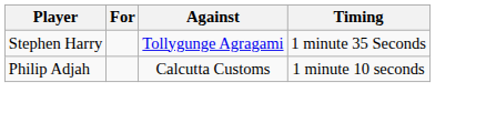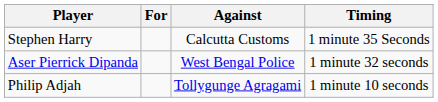 <table class="wikitable sortable">
 <tr>
 <th>Player</th>
 <th>For</th>
 <th>Against</th>
 <th style="text-align:center">Timing</th>
 </tr>
 <tr style="text-align:center;">
 <td align="left"> Stephen Harry</td>
 <td></td>
-<td style="text-align:center;"><a href='#'>Tollygunge Agragami</a></td>
+<td style="text-align:center;">Calcutta Customs</td>
 <td>1 minute 35 Seconds</td>
+</tr>
+<tr style="text-align:center;">
+<td align="left"> <a href='#'>Aser Pierrick Dipanda</a></td>
+<td></td>
+<td style="text-align:center;"><a href='#'>West Bengal Police</a></td>
+<td>1 minute 32 seconds</td>
 </tr>
 <tr style="text-align:center;">
 <td align="left"> Philip Adjah</td>
 <td></td>
-<td style="text-align:center;">Calcutta Customs</td>
+<td style="text-align:center;"><a href='#'>Tollygunge Agragami</a></td>
 <td>1 minute 10 seconds</td>
 </tr>
 </table>
